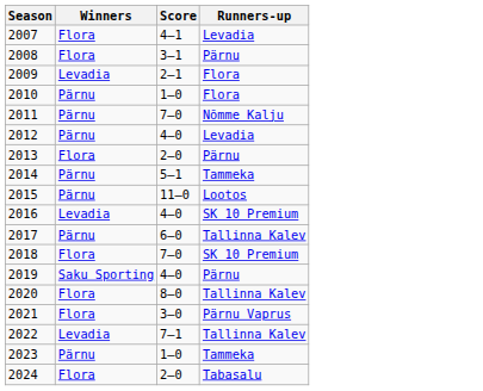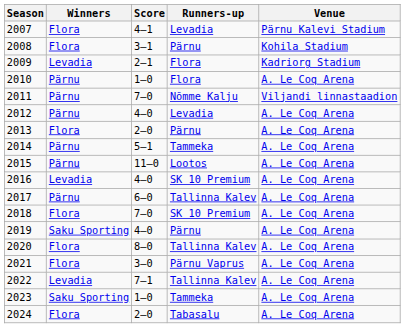 <table class="wikitable">
 <tr>
 <th>Season</th>
 <th>Winners</th>
 <th>Score</th>
 <th>Runners-up</th>
+<th>Venue</th>
 </tr>
 <tr>
 <td>2007</td>
 <td><a href='#'>Flora</a></td>
 <td>4–1</td>
 <td><a href='#'>Levadia</a></td>
+<td><a href='#'>Pärnu Kalevi Stadium</a></td>
 </tr>
 <tr>
 <td>2008</td>
 <td><a href='#'>Flora</a></td>
 <td>3–1</td>
 <td><a href='#'>Pärnu</a></td>
+<td><a href='#'>Kohila Stadium</a></td>
 </tr>
 <tr>
 <td>2009</td>
 <td><a href='#'>Levadia</a></td>
 <td>2–1</td>
 <td><a href='#'>Flora</a></td>
+<td><a href='#'>Kadriorg Stadium</a></td>
 </tr>
 <tr>
 <td>2010</td>
 <td><a href='#'>Pärnu</a></td>
 <td>1–0</td>
 <td><a href='#'>Flora</a></td>
+<td><a href='#'>A. Le Coq Arena</a></td>
 </tr>
 <tr>
 <td>2011</td>
 <td><a href='#'>Pärnu</a></td>
 <td>7–0</td>
 <td><a href='#'>Nõmme Kalju</a></td>
+<td><a href='#'>Viljandi linnastaadion</a></td>
 </tr>
 <tr>
 <td>2012</td>
 <td><a href='#'>Pärnu</a></td>
 <td>4–0</td>
 <td><a href='#'>Levadia</a></td>
+<td><a href='#'>A. Le Coq Arena</a></td>
 </tr>
 <tr>
 <td>2013</td>
 <td><a href='#'>Flora</a></td>
 <td>2–0</td>
 <td><a href='#'>Pärnu</a></td>
+<td><a href='#'>A. Le Coq Arena</a></td>
 </tr>
 <tr>
 <td>2014</td>
 <td><a href='#'>Pärnu</a></td>
 <td>5–1</td>
 <td><a href='#'>Tammeka</a></td>
+<td><a href='#'>A. Le Coq Arena</a></td>
 </tr>
 <tr>
 <td>2015</td>
 <td><a href='#'>Pärnu</a></td>
 <td>11–0</td>
 <td><a href='#'>Lootos</a></td>
+<td><a href='#'>A. Le Coq Arena</a></td>
 </tr>
 <tr>
 <td>2016</td>
 <td><a href='#'>Levadia</a></td>
 <td>4–0</td>
 <td><a href='#'>SK 10 Premium</a></td>
+<td><a href='#'>A. Le Coq Arena</a></td>
 </tr>
 <tr>
 <td>2017</td>
 <td><a href='#'>Pärnu</a></td>
 <td>6–0</td>
 <td><a href='#'>Tallinna Kalev</a></td>
+<td><a href='#'>A. Le Coq Arena</a></td>
 </tr>
 <tr>
 <td>2018</td>
 <td><a href='#'>Flora</a></td>
 <td>7–0</td>
 <td><a href='#'>SK 10 Premium</a></td>
+<td><a href='#'>A. Le Coq Arena</a></td>
 </tr>
 <tr>
 <td>2019</td>
 <td><a href='#'>Saku Sporting</a></td>
 <td>4–0</td>
 <td><a href='#'>Pärnu</a></td>
+<td><a href='#'>A. Le Coq Arena</a></td>
 </tr>
 <tr>
 <td>2020</td>
 <td><a href='#'>Flora</a></td>
 <td>8–0</td>
 <td><a href='#'>Tallinna Kalev</a></td>
+<td><a href='#'>A. Le Coq Arena</a></td>
 </tr>
 <tr>
 <td>2021</td>
 <td><a href='#'>Flora</a></td>
 <td>3–0</td>
 <td><a href='#'>Pärnu Vaprus</a></td>
+<td><a href='#'>A. Le Coq Arena</a></td>
 </tr>
 <tr>
 <td>2022</td>
 <td><a href='#'>Levadia</a></td>
 <td>7–1</td>
 <td><a href='#'>Tallinna Kalev</a></td>
+<td><a href='#'>A. Le Coq Arena</a></td>
 </tr>
 <tr>
 <td>2023</td>
-<td><a href='#'>Pärnu</a></td>
+<td><a href='#'>Saku Sporting</a></td>
 <td>1–0</td>
 <td><a href='#'>Tammeka</a></td>
+<td><a href='#'>A. Le Coq Arena</a></td>
 </tr>
 <tr>
 <td>2024</td>
 <td><a href='#'>Flora</a></td>
 <td>2–0</td>
 <td><a href='#'>Tabasalu</a></td>
+<td><a href='#'>A. Le Coq Arena</a></td>
 </tr>
 </table>
